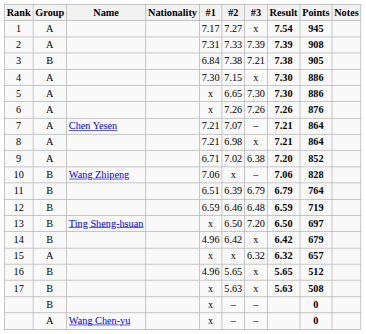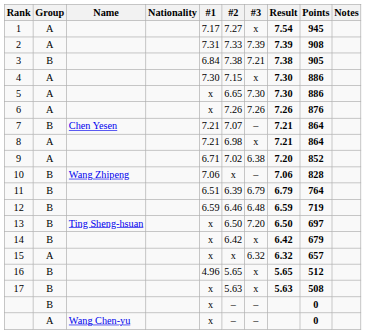 <table class="wikitable sortable" style="text-align:center">
 <tr>
 <th>Rank</th>
 <th>Group</th>
 <th>Name</th>
 <th>Nationality</th>
 <th>#1</th>
 <th>#2</th>
 <th>#3</th>
 <th>Result</th>
 <th>Points</th>
 <th>Notes</th>
 </tr>
 <tr>
 <td>1</td>
 <td>A</td>
 <td align=left></td>
 <td align=left></td>
 <td>7.17</td>
 <td>7.27</td>
 <td>x</td>
 <td><strong>7.54</strong></td>
 <td><strong>945</strong></td>
 <td></td>
 </tr>
 <tr>
 <td>2</td>
 <td>A</td>
 <td align=left></td>
 <td align=left></td>
 <td>7.31</td>
 <td>7.33</td>
 <td>7.39</td>
 <td><strong>7.39</strong></td>
 <td><strong>908</strong></td>
 <td></td>
 </tr>
 <tr>
 <td>3</td>
 <td>B</td>
 <td align=left></td>
 <td align=left></td>
 <td>6.84</td>
 <td>7.38</td>
 <td>7.21</td>
 <td><strong>7.38</strong></td>
 <td><strong>905</strong></td>
 <td></td>
 </tr>
 <tr>
 <td>4</td>
 <td>A</td>
 <td align=left></td>
 <td align=left></td>
 <td>7.30</td>
 <td>7.15</td>
 <td>x</td>
 <td><strong>7.30</strong></td>
 <td><strong>886</strong></td>
 <td></td>
 </tr>
 <tr>
 <td>5</td>
 <td>A</td>
 <td align=left></td>
 <td align=left></td>
 <td>x</td>
 <td>6.65</td>
 <td>7.30</td>
 <td><strong>7.30</strong></td>
 <td><strong>886</strong></td>
 <td></td>
 </tr>
 <tr>
 <td>6</td>
 <td>A</td>
 <td align=left></td>
 <td align=left></td>
 <td>x</td>
 <td>7.26</td>
 <td>7.26</td>
 <td><strong>7.26</strong></td>
 <td><strong>876</strong></td>
 <td></td>
 </tr>
 <tr>
 <td>7</td>
-<td>A</td>
+<td>B</td>
 <td align=left><a href='#'>Chen Yesen</a></td>
 <td align=left></td>
 <td>7.21</td>
 <td>7.07</td>
 <td>–</td>
 <td><strong>7.21</strong></td>
 <td><strong>864</strong></td>
 <td></td>
 </tr>
 <tr>
 <td>8</td>
 <td>A</td>
 <td align=left></td>
 <td align=left></td>
 <td>7.21</td>
 <td>6.98</td>
 <td>x</td>
 <td><strong>7.21</strong></td>
 <td><strong>864</strong></td>
 <td></td>
 </tr>
 <tr>
 <td>9</td>
 <td>A</td>
 <td align=left></td>
 <td align=left></td>
 <td>6.71</td>
 <td>7.02</td>
 <td>6.38</td>
 <td><strong>7.20</strong></td>
 <td><strong>852</strong></td>
 <td></td>
 </tr>
 <tr>
 <td>10</td>
 <td>B</td>
 <td align=left><a href='#'>Wang Zhipeng</a></td>
 <td align=left></td>
 <td>7.06</td>
 <td>x</td>
 <td>–</td>
 <td><strong>7.06</strong></td>
 <td><strong>828</strong></td>
 <td></td>
 </tr>
 <tr>
 <td>11</td>
 <td>B</td>
 <td align=left></td>
 <td align=left></td>
 <td>6.51</td>
 <td>6.39</td>
 <td>6.79</td>
 <td><strong>6.79</strong></td>
 <td><strong>764</strong></td>
 <td></td>
 </tr>
 <tr>
 <td>12</td>
 <td>B</td>
 <td align=left></td>
 <td align=left></td>
 <td>6.59</td>
 <td>6.46</td>
 <td>6.48</td>
 <td><strong>6.59</strong></td>
 <td><strong>719</strong></td>
 <td></td>
 </tr>
 <tr>
 <td>13</td>
 <td>B</td>
 <td align=left><a href='#'>Ting Sheng-hsuan</a></td>
 <td align=left></td>
 <td>x</td>
 <td>6.50</td>
 <td>7.20</td>
 <td><strong>6.50</strong></td>
 <td><strong>697</strong></td>
 <td></td>
 </tr>
 <tr>
 <td>14</td>
 <td>B</td>
 <td align=left></td>
 <td align=left></td>
-<td>4.96</td>
+<td>x</td>
 <td>6.42</td>
 <td>x</td>
 <td><strong>6.42</strong></td>
 <td><strong>679</strong></td>
 <td></td>
 </tr>
 <tr>
 <td>15</td>
 <td>A</td>
 <td align=left></td>
 <td align=left></td>
 <td>x</td>
 <td>x</td>
 <td>6.32</td>
 <td><strong>6.32</strong></td>
 <td><strong>657</strong></td>
 <td></td>
 </tr>
 <tr>
 <td>16</td>
 <td>B</td>
 <td align=left></td>
 <td align=left></td>
 <td>4.96</td>
 <td>5.65</td>
 <td>x</td>
 <td><strong>5.65</strong></td>
 <td><strong>512</strong></td>
 <td></td>
 </tr>
 <tr>
 <td>17</td>
 <td>B</td>
 <td align=left></td>
 <td align=left></td>
 <td>x</td>
 <td>5.63</td>
 <td>x</td>
 <td><strong>5.63</strong></td>
 <td><strong>508</strong></td>
 <td></td>
 </tr>
 <tr>
 <td></td>
 <td>B</td>
 <td align=left></td>
 <td align=left></td>
 <td>x</td>
 <td>–</td>
 <td>–</td>
 <td><strong></strong></td>
 <td><strong>0</strong></td>
 <td></td>
 </tr>
 <tr>
 <td></td>
 <td>A</td>
 <td align=left><a href='#'>Wang Chen-yu</a></td>
 <td align=left></td>
 <td>x</td>
 <td>–</td>
 <td>–</td>
 <td><strong></strong></td>
 <td><strong>0</strong></td>
 <td></td>
 </tr>
 </table>
